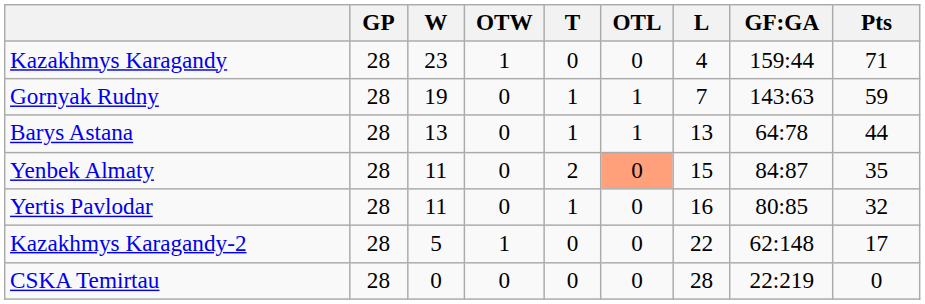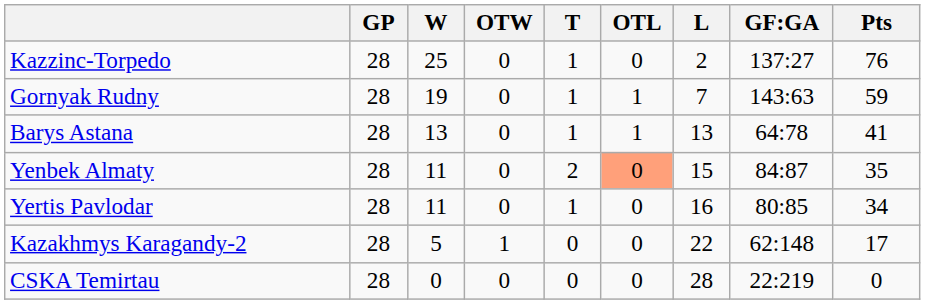 <table class="wikitable" width="50%">
 <tr>
 <th width="30%" bgcolor="#e0e0e0"></th>
 <th width="5%" bgcolor="#e0e0e0">GP</th>
 <th width="5%" bgcolor="#e0e0e0">W</th>
 <th width="5%" bgcolor="#e0e0e0">OTW</th>
 <th width="5%" bgcolor="#e0e0e0">T</th>
 <th width="5%" bgcolor="#e0e0e0">OTL</th>
 <th width="5%" bgcolor="#e0e0e0">L</th>
 <th width="7.5%" bgcolor="#e0e0e0">GF:GA</th>
 <th width="7.5%" bgcolor="#e0e0e0">Pts</th>
 </tr>
 <tr align="center">
-<td align="left"><a href='#'>Kazakhmys Karagandy</a></td>
+<td align="left"><a href='#'>Kazzinc-Torpedo</a></td>
 <td>28</td>
-<td>23</td>
+<td>25</td>
+<td>0</td>
 <td>1</td>
 <td>0</td>
-<td>0</td>
-<td>4</td>
-<td>159:44</td>
-<td>71</td>
+<td>2</td>
+<td>137:27</td>
+<td>76</td>
 </tr>
 <tr align="center">
 <td align="left"><a href='#'>Gornyak Rudny</a></td>
 <td>28</td>
 <td>19</td>
 <td>0</td>
 <td>1</td>
 <td>1</td>
 <td>7</td>
 <td>143:63</td>
 <td>59</td>
 </tr>
 <tr align="center">
 <td align="left"><a href='#'>Barys Astana</a></td>
 <td>28</td>
 <td>13</td>
 <td>0</td>
 <td>1</td>
 <td>1</td>
 <td>13</td>
 <td>64:78</td>
-<td>44</td>
+<td>41</td>
 </tr>
 <tr align="center">
 <td align="left"><a href='#'>Yenbek Almaty</a></td>
 <td>28</td>
 <td>11</td>
 <td>0</td>
 <td>2</td>
 <td style="background: lightsalmon;">0</td>
 <td>15</td>
 <td>84:87</td>
 <td>35</td>
 </tr>
 <tr align="center">
 <td align="left"><a href='#'>Yertis Pavlodar</a></td>
 <td>28</td>
 <td>11</td>
 <td>0</td>
 <td>1</td>
 <td>0</td>
 <td>16</td>
 <td>80:85</td>
-<td>32</td>
+<td>34</td>
 </tr>
 <tr align="center">
 <td align="left"><a href='#'>Kazakhmys Karagandy-2</a></td>
 <td>28</td>
 <td>5</td>
 <td>1</td>
 <td>0</td>
 <td>0</td>
 <td>22</td>
 <td>62:148</td>
 <td>17</td>
 </tr>
 <tr align="center">
 <td align="left"><a href='#'>CSKA Temirtau</a></td>
 <td>28</td>
 <td>0</td>
 <td>0</td>
 <td>0</td>
 <td>0</td>
 <td>28</td>
 <td>22:219</td>
 <td>0</td>
 </tr>
 </table>
